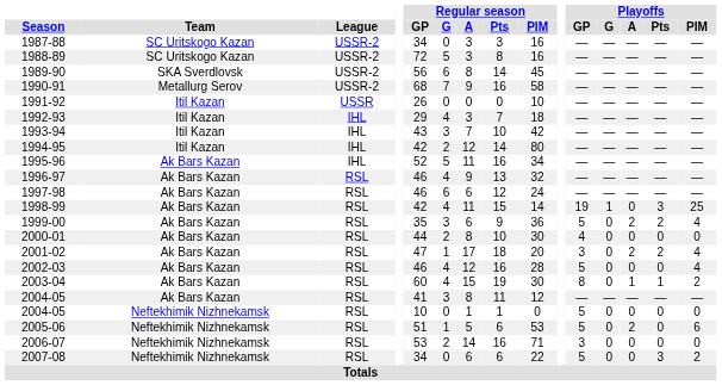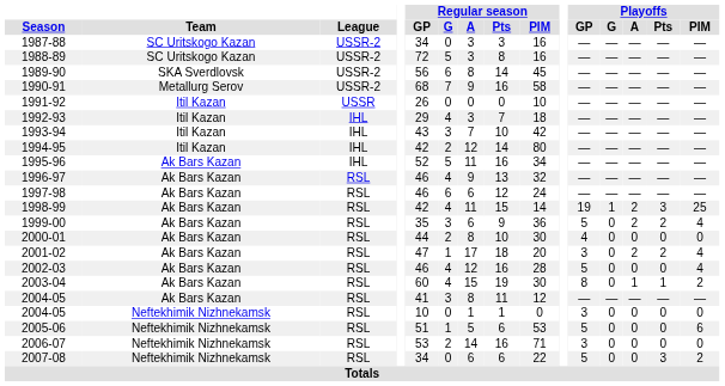 <table BORDER="0" CELLPADDING="1" CELLSPACING="0" width="75%" style="text-align:center">
 <tr bgcolor="#e0e0e0">
 <th colspan="3" bgcolor="#ffffff"> </th>
 <th rowspan="99" bgcolor="#ffffff"> </th>
 <th colspan="5"><a href='#'>Regular season</a></th>
 <th rowspan="99" bgcolor="#ffffff"> </th>
 <th colspan="5"><a href='#'>Playoffs</a></th>
 </tr>
 <tr bgcolor="#e0e0e0">
 <th><a href='#'>Season</a></th>
 <th>Team</th>
 <th>League</th>
 <th>GP</th>
 <th><a href='#'>G</a></th>
 <th><a href='#'>A</a></th>
 <th><a href='#'>Pts</a></th>
 <th><a href='#'>PIM</a></th>
 <th>GP</th>
 <th>G</th>
 <th>A</th>
 <th>Pts</th>
 <th>PIM</th>
 </tr>
 <tr ALIGN="center">
 <td>1987-88</td>
 <td><a href='#'>SC Uritskogo Kazan</a></td>
 <td><a href='#'>USSR-2</a></td>
 <td>34</td>
 <td>0</td>
 <td>3</td>
 <td>3</td>
 <td>16</td>
 <td>—</td>
 <td>—</td>
 <td>—</td>
 <td>—</td>
 <td>—</td>
 </tr>
 <tr ALIGN="center" bgcolor="#f0f0f0">
 <td>1988-89</td>
 <td>SC Uritskogo Kazan</td>
 <td>USSR-2</td>
 <td>72</td>
 <td>5</td>
 <td>3</td>
 <td>8</td>
 <td>16</td>
 <td>—</td>
 <td>—</td>
 <td>—</td>
 <td>—</td>
 <td>—</td>
 </tr>
 <tr ALIGN="center">
 <td>1989-90</td>
 <td>SKA Sverdlovsk</td>
 <td>USSR-2</td>
 <td>56</td>
 <td>6</td>
 <td>8</td>
 <td>14</td>
 <td>45</td>
 <td>—</td>
 <td>—</td>
 <td>—</td>
 <td>—</td>
 <td>—</td>
 </tr>
 <tr ALIGN="center" bgcolor="#f0f0f0">
 <td>1990-91</td>
 <td>Metallurg Serov</td>
 <td>USSR-2</td>
 <td>68</td>
 <td>7</td>
 <td>9</td>
 <td>16</td>
 <td>58</td>
 <td>—</td>
 <td>—</td>
 <td>—</td>
 <td>—</td>
 <td>—</td>
 </tr>
 <tr ALIGN="center">
 <td>1991-92</td>
 <td><a href='#'>Itil Kazan</a></td>
 <td><a href='#'>USSR</a></td>
 <td>26</td>
 <td>0</td>
 <td>0</td>
 <td>0</td>
 <td>10</td>
 <td>—</td>
 <td>—</td>
 <td>—</td>
 <td>—</td>
 <td>—</td>
 </tr>
 <tr bgcolor="#f0f0f0">
 <td>1992-93</td>
 <td>Itil Kazan</td>
 <td><a href='#'>IHL</a></td>
 <td>29</td>
 <td>4</td>
 <td>3</td>
 <td>7</td>
 <td>18</td>
 <td>—</td>
 <td>—</td>
 <td>—</td>
 <td>—</td>
 <td>—</td>
 </tr>
 <tr>
 <td>1993-94</td>
 <td>Itil Kazan</td>
 <td>IHL</td>
 <td>43</td>
 <td>3</td>
 <td>7</td>
 <td>10</td>
 <td>42</td>
 <td>—</td>
 <td>—</td>
 <td>—</td>
 <td>—</td>
 <td>—</td>
 </tr>
 <tr bgcolor="#f0f0f0">
 <td>1994-95</td>
 <td>Itil Kazan</td>
 <td>IHL</td>
 <td>42</td>
 <td>2</td>
 <td>12</td>
 <td>14</td>
 <td>80</td>
 <td>—</td>
 <td>—</td>
 <td>—</td>
 <td>—</td>
 <td>—</td>
 </tr>
 <tr>
 <td>1995-96</td>
 <td><a href='#'>Ak Bars Kazan</a></td>
 <td>IHL</td>
 <td>52</td>
 <td>5</td>
 <td>11</td>
 <td>16</td>
 <td>34</td>
 <td>—</td>
 <td>—</td>
 <td>—</td>
 <td>—</td>
 <td>—</td>
 </tr>
 <tr bgcolor="#f0f0f0">
 <td>1996-97</td>
 <td>Ak Bars Kazan</td>
 <td><a href='#'>RSL</a></td>
 <td>46</td>
 <td>4</td>
 <td>9</td>
 <td>13</td>
 <td>32</td>
 <td>—</td>
 <td>—</td>
 <td>—</td>
 <td>—</td>
 <td>—</td>
 </tr>
 <tr>
 <td>1997-98</td>
 <td>Ak Bars Kazan</td>
 <td>RSL</td>
 <td>46</td>
 <td>6</td>
 <td>6</td>
 <td>12</td>
 <td>24</td>
 <td>—</td>
 <td>—</td>
 <td>—</td>
 <td>—</td>
 <td>—</td>
 </tr>
 <tr ALIGN="center" bgcolor="#f0f0f0">
 <td>1998-99</td>
 <td>Ak Bars Kazan</td>
 <td>RSL</td>
 <td>42</td>
 <td>4</td>
 <td>11</td>
 <td>15</td>
 <td>14</td>
 <td>19</td>
 <td>1</td>
-<td>0</td>
+<td>2</td>
 <td>3</td>
 <td>25</td>
 </tr>
 <tr>
 <td>1999-00</td>
 <td>Ak Bars Kazan</td>
 <td>RSL</td>
 <td>35</td>
 <td>3</td>
 <td>6</td>
 <td>9</td>
 <td>36</td>
 <td>5</td>
 <td>0</td>
 <td>2</td>
 <td>2</td>
 <td>4</td>
 </tr>
 <tr bgcolor="#f0f0f0">
 <td>2000-01</td>
 <td>Ak Bars Kazan</td>
 <td>RSL</td>
 <td>44</td>
 <td>2</td>
 <td>8</td>
 <td>10</td>
 <td>30</td>
 <td>4</td>
 <td>0</td>
 <td>0</td>
 <td>0</td>
 <td>0</td>
 </tr>
 <tr>
 <td>2001-02</td>
 <td>Ak Bars Kazan</td>
 <td>RSL</td>
 <td>47</td>
 <td>1</td>
 <td>17</td>
 <td>18</td>
 <td>20</td>
 <td>3</td>
 <td>0</td>
 <td>2</td>
 <td>2</td>
 <td>4</td>
 </tr>
 <tr bgcolor="#f0f0f0">
 <td>2002-03</td>
 <td>Ak Bars Kazan</td>
 <td>RSL</td>
 <td>46</td>
 <td>4</td>
 <td>12</td>
 <td>16</td>
 <td>28</td>
 <td>5</td>
 <td>0</td>
 <td>0</td>
 <td>0</td>
 <td>4</td>
 </tr>
 <tr>
 <td>2003-04</td>
 <td>Ak Bars Kazan</td>
 <td>RSL</td>
 <td>60</td>
 <td>4</td>
 <td>15</td>
 <td>19</td>
 <td>30</td>
 <td>8</td>
 <td>0</td>
 <td>1</td>
 <td>1</td>
 <td>2</td>
 </tr>
 <tr bgcolor="#f0f0f0">
 <td>2004-05</td>
 <td>Ak Bars Kazan</td>
 <td>RSL</td>
 <td>41</td>
 <td>3</td>
 <td>8</td>
 <td>11</td>
 <td>12</td>
 <td>—</td>
 <td>—</td>
 <td>—</td>
 <td>—</td>
 <td>—</td>
 </tr>
 <tr>
 <td>2004-05</td>
 <td><a href='#'>Neftekhimik Nizhnekamsk</a></td>
 <td>RSL</td>
 <td>10</td>
 <td>0</td>
 <td>1</td>
 <td>1</td>
 <td>0</td>
-<td>5</td>
+<td>3</td>
 <td>0</td>
 <td>0</td>
 <td>0</td>
 <td>0</td>
 </tr>
 <tr bgcolor="#f0f0f0">
 <td>2005-06</td>
 <td>Neftekhimik Nizhnekamsk</td>
 <td>RSL</td>
 <td>51</td>
 <td>1</td>
 <td>5</td>
 <td>6</td>
 <td>53</td>
 <td>5</td>
 <td>0</td>
-<td>2</td>
+<td>0</td>
 <td>0</td>
 <td>6</td>
 </tr>
 <tr>
 <td>2006-07</td>
 <td>Neftekhimik Nizhnekamsk</td>
 <td>RSL</td>
 <td>53</td>
 <td>2</td>
 <td>14</td>
 <td>16</td>
 <td>71</td>
 <td>3</td>
 <td>0</td>
 <td>0</td>
 <td>0</td>
 <td>0</td>
 </tr>
 <tr bgcolor="#f0f0f0">
 <td>2007-08</td>
 <td>Neftekhimik Nizhnekamsk</td>
 <td>RSL</td>
 <td>34</td>
 <td>0</td>
 <td>6</td>
 <td>6</td>
 <td>22</td>
 <td>5</td>
 <td>0</td>
 <td>0</td>
 <td>3</td>
 <td>2</td>
 </tr>
 <tr ALIGN="center" bgcolor="#e0e0e0">
 <th colspan="15">Totals</th>
 </tr>
 </table>
